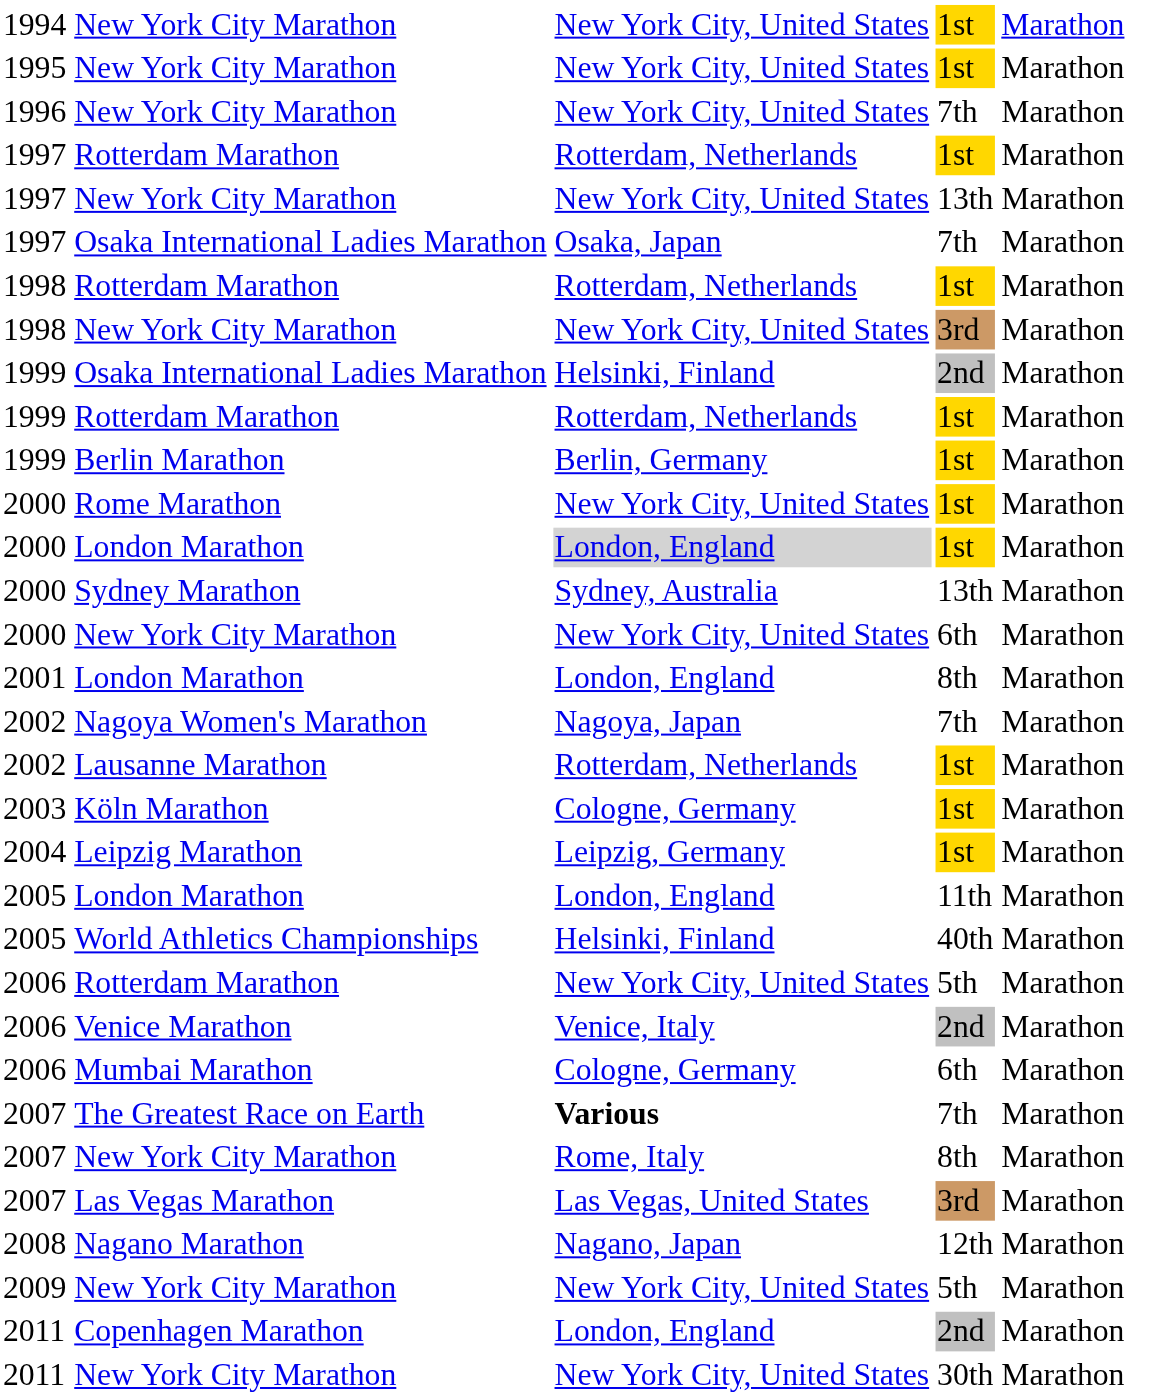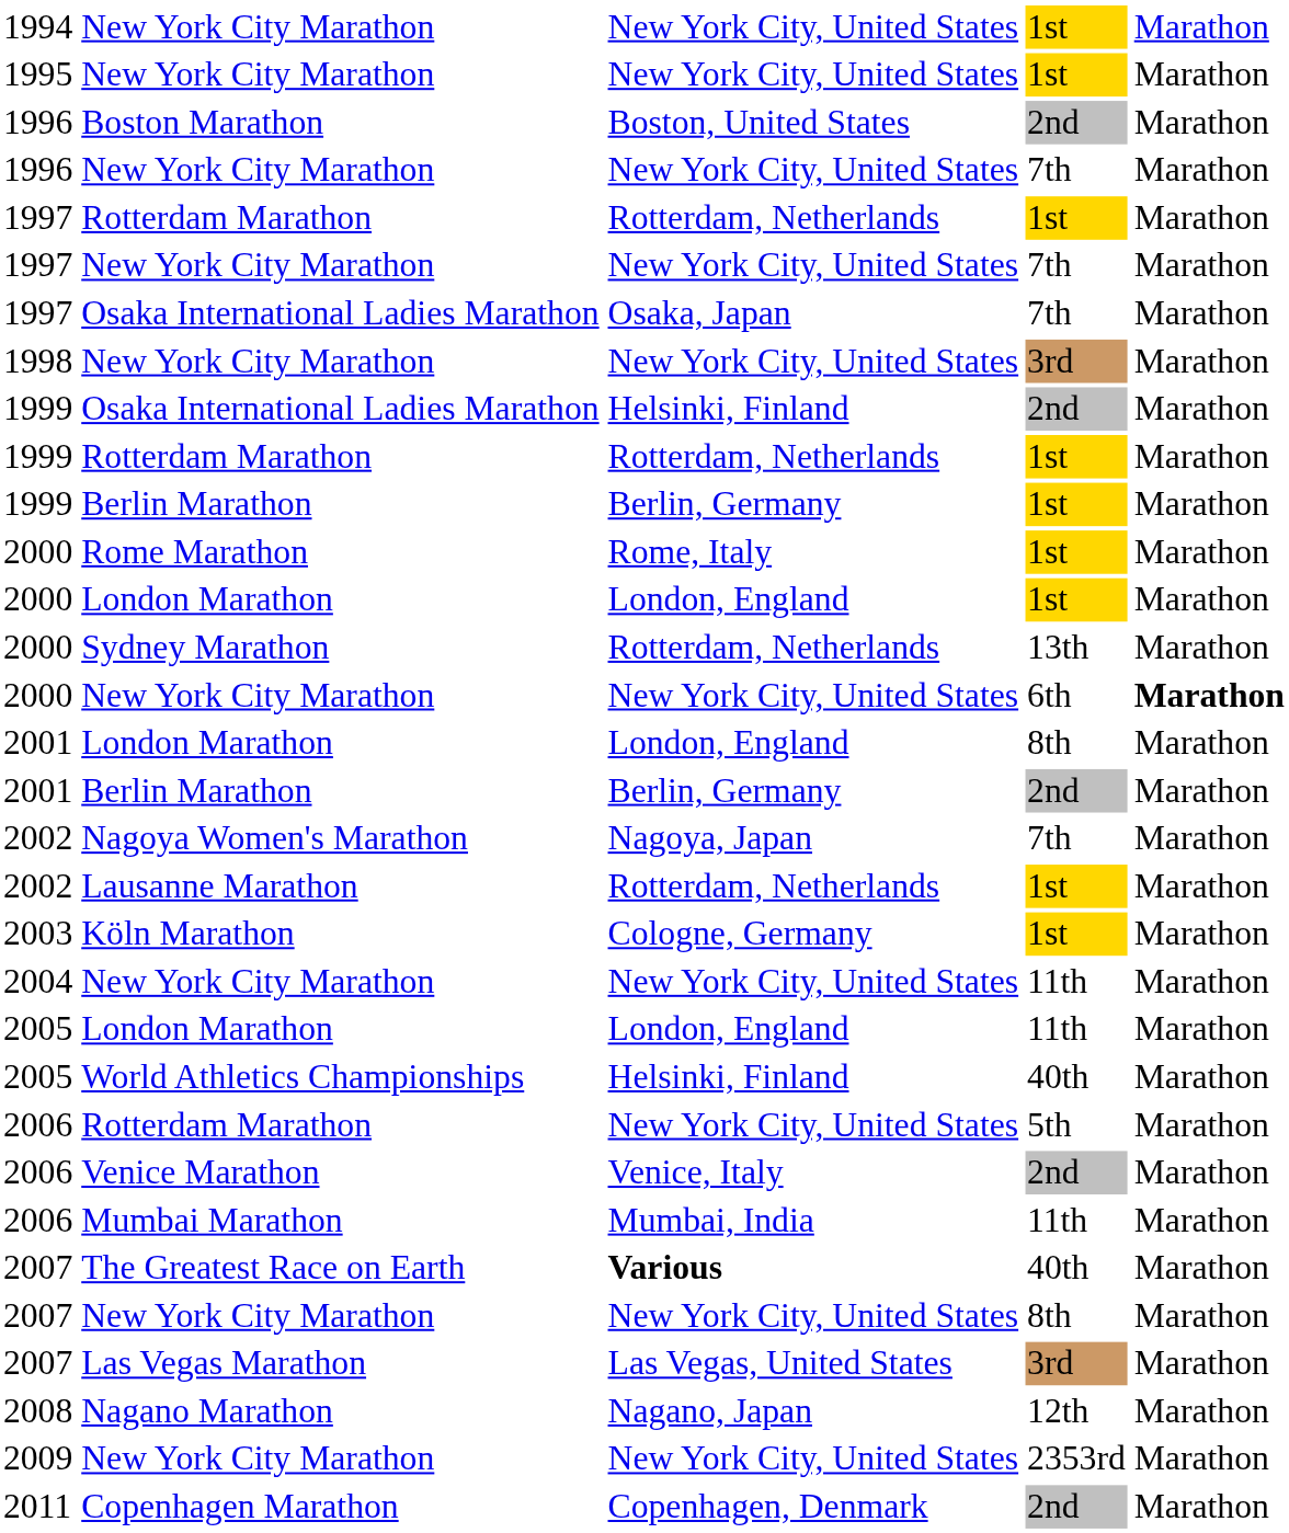 <table>
 <tr>
 <td>1994</td>
 <td><a href='#'>New York City Marathon</a></td>
 <td><a href='#'>New York City, United States</a></td>
 <td style="background:gold;">1st</td>
 <td><a href='#'>Marathon</a></td>
 </tr>
 <tr>
 <td>1995</td>
 <td><a href='#'>New York City Marathon</a></td>
 <td><a href='#'>New York City, United States</a></td>
 <td style="background:gold;">1st</td>
+<td>Marathon</td>
+</tr>
+<tr>
+<td>1996</td>
+<td><a href='#'>Boston Marathon</a></td>
+<td><a href='#'>Boston, United States</a></td>
+<td style="background:silver;">2nd</td>
 <td>Marathon</td>
 </tr>
 <tr>
 <td>1996</td>
 <td><a href='#'>New York City Marathon</a></td>
 <td><a href='#'>New York City, United States</a></td>
 <td>7th</td>
 <td>Marathon</td>
 </tr>
 <tr>
 <td>1997</td>
 <td><a href='#'>Rotterdam Marathon</a></td>
 <td><a href='#'>Rotterdam, Netherlands</a></td>
 <td style="background:gold;">1st</td>
 <td>Marathon</td>
 </tr>
 <tr>
 <td>1997</td>
 <td><a href='#'>New York City Marathon</a></td>
 <td><a href='#'>New York City, United States</a></td>
-<td>13th</td>
+<td>7th</td>
 <td>Marathon</td>
 </tr>
 <tr>
 <td>1997</td>
 <td><a href='#'>Osaka International Ladies Marathon</a></td>
 <td><a href='#'>Osaka, Japan</a></td>
 <td>7th</td>
-<td>Marathon</td>
-</tr>
-<tr>
-<td>1998</td>
-<td><a href='#'>Rotterdam Marathon</a></td>
-<td><a href='#'>Rotterdam, Netherlands</a></td>
-<td style="background:gold;">1st</td>
 <td>Marathon</td>
 </tr>
 <tr>
 <td>1998</td>
 <td><a href='#'>New York City Marathon</a></td>
 <td><a href='#'>New York City, United States</a></td>
 <td style="background:#c96;">3rd</td>
 <td>Marathon</td>
 </tr>
 <tr>
 <td>1999</td>
 <td><a href='#'>Osaka International Ladies Marathon</a></td>
 <td><a href='#'>Helsinki, Finland</a></td>
 <td style="background:silver;">2nd</td>
 <td>Marathon</td>
 </tr>
 <tr>
 <td>1999</td>
 <td><a href='#'>Rotterdam Marathon</a></td>
 <td><a href='#'>Rotterdam, Netherlands</a></td>
 <td style="background:gold;">1st</td>
 <td>Marathon</td>
 </tr>
 <tr>
 <td>1999</td>
 <td><a href='#'>Berlin Marathon</a></td>
 <td><a href='#'>Berlin, Germany</a></td>
 <td style="background:gold;">1st</td>
 <td>Marathon</td>
 </tr>
 <tr>
 <td>2000</td>
 <td><a href='#'>Rome Marathon</a></td>
-<td><a href='#'>New York City, United States</a></td>
+<td><a href='#'>Rome, Italy</a></td>
 <td style="background:gold;">1st</td>
 <td>Marathon</td>
 </tr>
 <tr>
 <td>2000</td>
 <td><a href='#'>London Marathon</a></td>
-<td style="background: lightgrey;"><a href='#'>London, England</a></td>
+<td><a href='#'>London, England</a></td>
 <td style="background:gold;">1st</td>
 <td>Marathon</td>
 </tr>
 <tr>
 <td>2000</td>
 <td><a href='#'>Sydney Marathon</a></td>
-<td><a href='#'>Sydney, Australia</a></td>
+<td><a href='#'>Rotterdam, Netherlands</a></td>
 <td>13th</td>
 <td>Marathon</td>
 </tr>
 <tr>
 <td>2000</td>
 <td><a href='#'>New York City Marathon</a></td>
 <td><a href='#'>New York City, United States</a></td>
 <td>6th</td>
-<td>Marathon</td>
+<td><strong>Marathon</strong></td>
 </tr>
 <tr>
 <td>2001</td>
 <td><a href='#'>London Marathon</a></td>
 <td><a href='#'>London, England</a></td>
 <td>8th</td>
+<td>Marathon</td>
+</tr>
+<tr>
+<td>2001</td>
+<td><a href='#'>Berlin Marathon</a></td>
+<td><a href='#'>Berlin, Germany</a></td>
+<td style="background:silver;">2nd</td>
 <td>Marathon</td>
 </tr>
 <tr>
 <td>2002</td>
 <td><a href='#'>Nagoya Women's Marathon</a></td>
 <td><a href='#'>Nagoya, Japan</a></td>
 <td>7th</td>
 <td>Marathon</td>
 </tr>
 <tr>
 <td>2002</td>
 <td><a href='#'>Lausanne Marathon</a></td>
 <td><a href='#'>Rotterdam, Netherlands</a></td>
 <td style="background:gold;">1st</td>
 <td>Marathon</td>
 </tr>
 <tr>
 <td>2003</td>
 <td><a href='#'>Köln Marathon</a></td>
 <td><a href='#'>Cologne, Germany</a></td>
 <td style="background:gold;">1st</td>
 <td>Marathon</td>
 </tr>
 <tr>
 <td>2004</td>
-<td><a href='#'>Leipzig Marathon</a></td>
-<td><a href='#'>Leipzig, Germany</a></td>
-<td style="background:gold;">1st</td>
+<td><a href='#'>New York City Marathon</a></td>
+<td><a href='#'>New York City, United States</a></td>
+<td>11th</td>
 <td>Marathon</td>
 </tr>
 <tr>
 <td>2005</td>
 <td><a href='#'>London Marathon</a></td>
 <td><a href='#'>London, England</a></td>
 <td>11th</td>
 <td>Marathon</td>
 </tr>
 <tr>
 <td>2005</td>
 <td><a href='#'>World Athletics Championships</a></td>
 <td><a href='#'>Helsinki, Finland</a></td>
 <td>40th</td>
 <td>Marathon</td>
 </tr>
 <tr>
 <td>2006</td>
 <td><a href='#'>Rotterdam Marathon</a></td>
 <td><a href='#'>New York City, United States</a></td>
 <td>5th </td>
 <td>Marathon</td>
 </tr>
 <tr>
 <td>2006</td>
 <td><a href='#'>Venice Marathon</a></td>
 <td><a href='#'>Venice, Italy</a></td>
 <td style="background:silver;">2nd</td>
 <td>Marathon</td>
 </tr>
 <tr>
 <td>2006</td>
 <td><a href='#'>Mumbai Marathon</a></td>
-<td><a href='#'>Cologne, Germany</a></td>
-<td>6th </td>
+<td><a href='#'>Mumbai, India</a></td>
+<td>11th</td>
 <td>Marathon</td>
 </tr>
 <tr>
 <td>2007</td>
 <td><a href='#'>The Greatest Race on Earth</a></td>
 <td><strong>Various</strong></td>
-<td>7th</td>
+<td>40th</td>
 <td>Marathon</td>
 </tr>
 <tr>
 <td>2007</td>
 <td><a href='#'>New York City Marathon</a></td>
-<td><a href='#'>Rome, Italy</a></td>
+<td><a href='#'>New York City, United States</a></td>
 <td>8th</td>
 <td>Marathon</td>
 </tr>
 <tr>
 <td>2007</td>
 <td><a href='#'>Las Vegas Marathon</a></td>
 <td><a href='#'>Las Vegas, United States</a></td>
 <td style="background:#c96;">3rd</td>
 <td>Marathon</td>
 </tr>
 <tr>
 <td>2008</td>
 <td><a href='#'>Nagano Marathon</a></td>
 <td><a href='#'>Nagano, Japan</a></td>
 <td>12th</td>
 <td>Marathon</td>
 </tr>
 <tr>
 <td>2009</td>
 <td><a href='#'>New York City Marathon</a></td>
 <td><a href='#'>New York City, United States</a></td>
-<td>5th </td>
+<td>2353rd</td>
 <td>Marathon</td>
 </tr>
 <tr>
 <td>2011</td>
 <td><a href='#'>Copenhagen Marathon</a></td>
-<td><a href='#'>London, England</a></td>
+<td><a href='#'>Copenhagen, Denmark</a></td>
 <td style="background:silver;">2nd</td>
 <td>Marathon</td>
 </tr>
-<tr>
-<td>2011</td>
-<td><a href='#'>New York City Marathon</a></td>
-<td><a href='#'>New York City, United States</a></td>
-<td>30th</td>
-<td>Marathon</td>
-</tr>
 </table>
